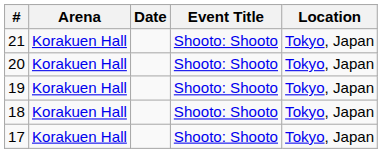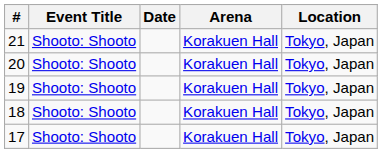 <table class="sortable wikitable succession-box" style="font-size:90%;">
 <tr>
 <th scope="col">#</th>
+<th scope="col">Event Title</th>
+<th scope="col">Date</th>
 <th scope="col">Arena</th>
-<th scope="col">Date</th>
-<th scope="col">Event Title</th>
 <th scope="col">Location</th>
 </tr>
 <tr>
 <td align=center>21</td>
+<td><a href='#'>Shooto: Shooto</a></td>
+<td></td>
 <td><a href='#'>Korakuen Hall</a></td>
-<td></td>
-<td><a href='#'>Shooto: Shooto</a></td>
 <td><a href='#'>Tokyo</a>, Japan</td>
 </tr>
 <tr>
 <td align=center>20</td>
+<td><a href='#'>Shooto: Shooto</a></td>
+<td></td>
 <td><a href='#'>Korakuen Hall</a></td>
-<td></td>
-<td><a href='#'>Shooto: Shooto</a></td>
 <td><a href='#'>Tokyo</a>, Japan</td>
 </tr>
 <tr>
 <td align=center>19</td>
+<td><a href='#'>Shooto: Shooto</a></td>
+<td></td>
 <td><a href='#'>Korakuen Hall</a></td>
-<td></td>
-<td><a href='#'>Shooto: Shooto</a></td>
 <td><a href='#'>Tokyo</a>, Japan</td>
 </tr>
 <tr>
 <td align=center>18</td>
+<td><a href='#'>Shooto: Shooto</a></td>
+<td></td>
 <td><a href='#'>Korakuen Hall</a></td>
-<td></td>
-<td><a href='#'>Shooto: Shooto</a></td>
 <td><a href='#'>Tokyo</a>, Japan</td>
 </tr>
 <tr>
 <td align=center>17</td>
+<td><a href='#'>Shooto: Shooto</a></td>
+<td></td>
 <td><a href='#'>Korakuen Hall</a></td>
-<td></td>
-<td><a href='#'>Shooto: Shooto</a></td>
 <td><a href='#'>Tokyo</a>, Japan</td>
 </tr>
 </table>
